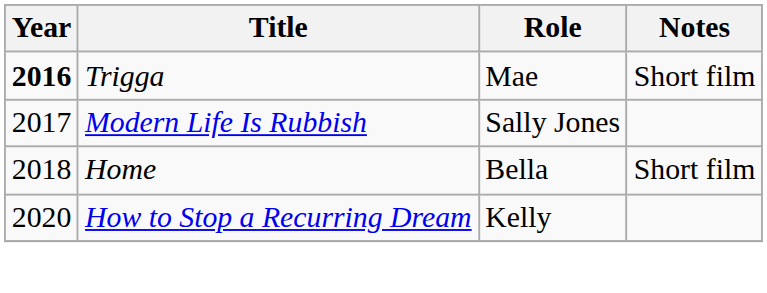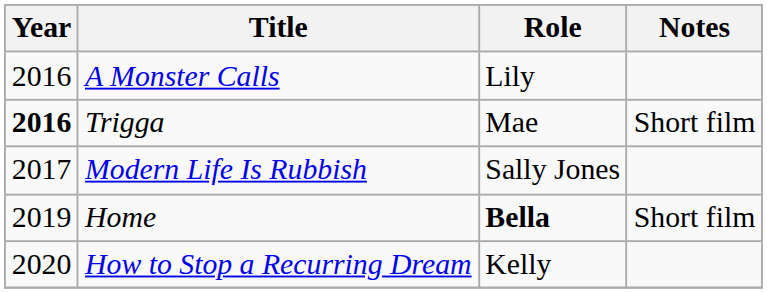 <table class="wikitable sortable">
 <tr>
 <th>Year</th>
 <th>Title</th>
 <th>Role</th>
 <th class="unsortable">Notes</th>
+</tr>
+<tr>
+<td>2016</td>
+<td><em><a href='#'>A Monster Calls</a></em></td>
+<td>Lily</td>
+<td></td>
 </tr>
 <tr>
 <td><strong>2016</strong></td>
 <td><em>Trigga</em></td>
 <td>Mae</td>
 <td>Short film</td>
 </tr>
 <tr>
 <td>2017</td>
 <td><em><a href='#'>Modern Life Is Rubbish</a></em></td>
 <td>Sally Jones</td>
 <td></td>
 </tr>
 <tr>
-<td>2018</td>
+<td>2019</td>
 <td><em>Home</em></td>
-<td>Bella</td>
+<td><strong>Bella</strong></td>
 <td>Short film</td>
 </tr>
 <tr>
 <td>2020</td>
 <td><em><a href='#'>How to Stop a Recurring Dream</a></em></td>
 <td>Kelly</td>
 <td></td>
 </tr>
 <tr>
 </tr>
 </table>
